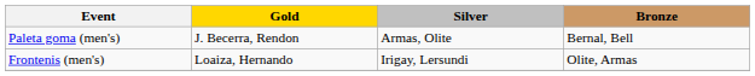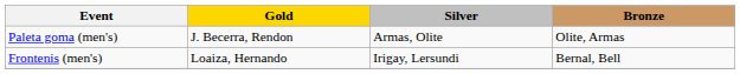 <table class="wikitable" style="max-width: 23cm; width: 100%">
 <tr>
 <th scope="col">Event</th>
 <th scope="col" style="background-color:gold; width:25%">Gold</th>
 <th scope="col" style="background-color:silver; width:25%; width:25%">Silver</th>
 <th scope="col" style="background-color:#cc9966; width:25%">Bronze</th>
 </tr>
 <tr>
 <td><a href='#'>Paleta goma</a> (men's)</td>
 <td> J. Becerra, Rendon</td>
 <td> Armas, Olite</td>
-<td> Bernal, Bell</td>
+<td> Olite, Armas</td>
 </tr>
 <tr>
 <td><a href='#'>Frontenis</a> (men's)</td>
 <td> Loaiza, Hernando</td>
 <td> Irigay, Lersundi</td>
-<td> Olite, Armas</td>
+<td> Bernal, Bell</td>
 </tr>
 <tr>
 </tr>
 </table>
